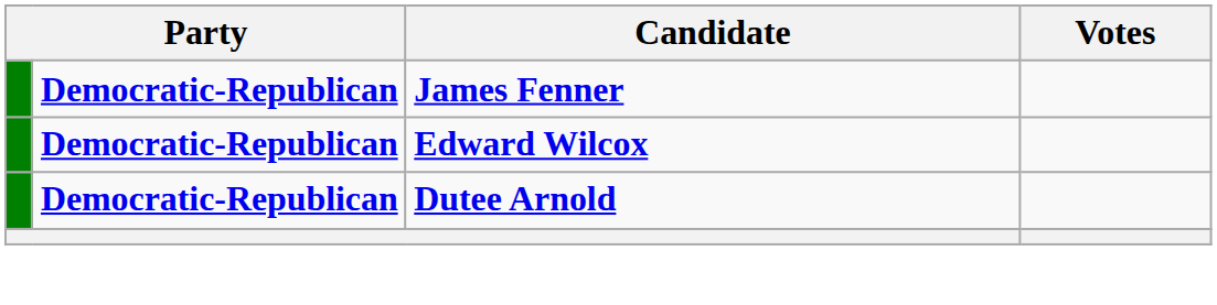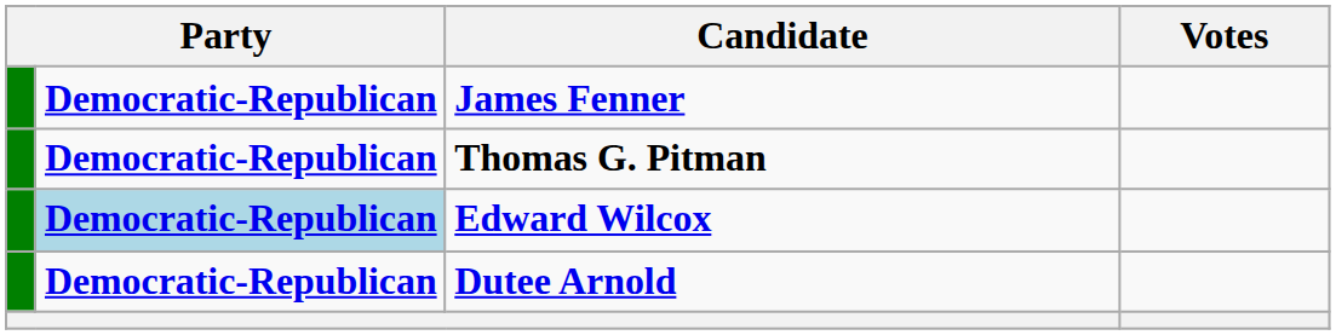 <table class=wikitable>
 <tr>
 <th colspan=2 style="width: 130px">Party</th>
 <th style="width: 17em">Candidate</th>
 <th style="width: 5em">Votes</th>
 </tr>
 <tr>
 <td style="background-color:#008000; width:5px;"></td>
 <td><strong><a href='#'>Democratic-Republican</a></strong></td>
 <td><strong><a href='#'>James Fenner</a></strong></td>
 <td align=right></td>
 </tr>
 <tr>
 <td style="background-color:#008000; width:5px;"></td>
 <td><strong><a href='#'>Democratic-Republican</a></strong></td>
+<td><strong>Thomas G. Pitman</strong></td>
+<td align=right></td>
+</tr>
+<tr>
+<td style="background-color:#008000; width:5px;"></td>
+<td style="background: lightblue;"><strong><a href='#'>Democratic-Republican</a></strong></td>
 <td><strong><a href='#'>Edward Wilcox</a></strong></td>
 <td align=right></td>
 </tr>
 <tr>
 <td style="background-color:#008000; width:5px;"></td>
 <td><strong><a href='#'>Democratic-Republican</a></strong></td>
 <td><strong><a href='#'>Dutee Arnold</a></strong></td>
 <td align=right></td>
 </tr>
 <tr>
 <th colspan=3></th>
 <th></th>
 </tr>
 </table>
